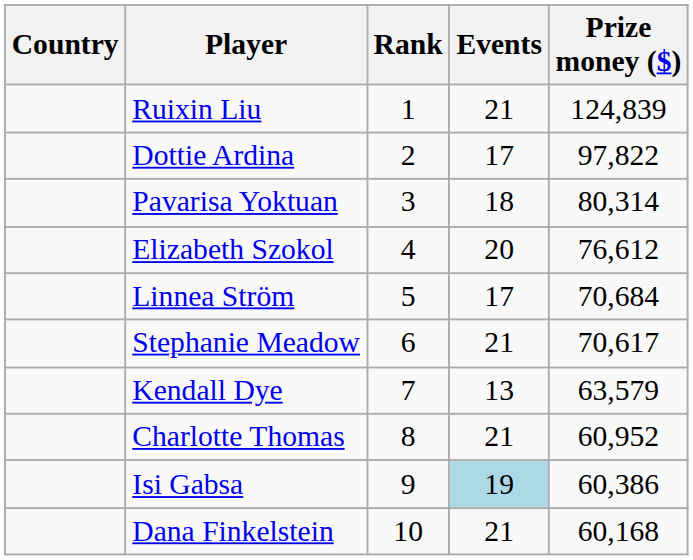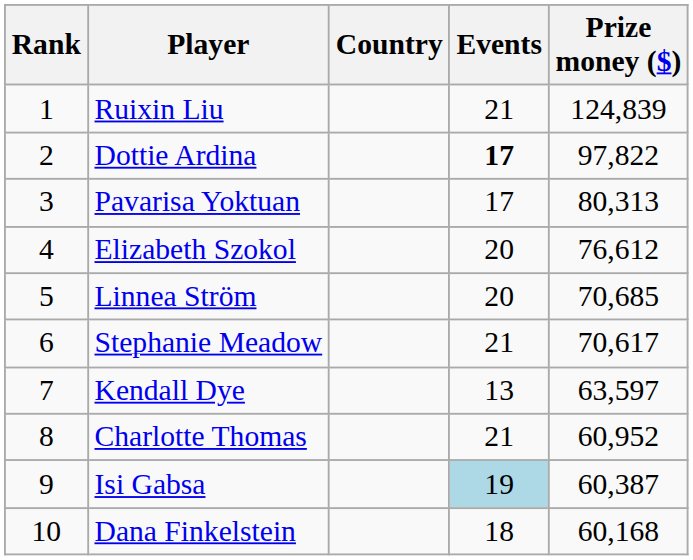 <table class="wikitable" style="text-align:center">
 <tr>
+<th>Rank</th>
+<th>Player</th>
 <th>Country</th>
-<th>Player</th>
-<th>Rank</th>
 <th>Events</th>
 <th>Prize <br>money (<a href='#'>$</a>)</th>
 </tr>
 <tr>
+<td>1</td>
+<td align=left><a href='#'>Ruixin Liu</a></td>
 <td align=left></td>
-<td align=left><a href='#'>Ruixin Liu</a></td>
-<td>1</td>
 <td>21</td>
 <td>124,839</td>
 </tr>
 <tr>
+<td>2</td>
+<td align=left><a href='#'>Dottie Ardina</a></td>
 <td align=left></td>
-<td align=left><a href='#'>Dottie Ardina</a></td>
-<td>2</td>
-<td>17</td>
+<td><strong>17</strong></td>
 <td>97,822</td>
 </tr>
 <tr>
+<td>3</td>
+<td align=left><a href='#'>Pavarisa Yoktuan</a></td>
 <td align=left></td>
-<td align=left><a href='#'>Pavarisa Yoktuan</a></td>
-<td>3</td>
-<td>18</td>
-<td>80,314</td>
+<td>17</td>
+<td>80,313</td>
 </tr>
 <tr>
+<td>4</td>
+<td align=left><a href='#'>Elizabeth Szokol</a></td>
 <td align=left></td>
-<td align=left><a href='#'>Elizabeth Szokol</a></td>
-<td>4</td>
 <td>20</td>
 <td>76,612</td>
 </tr>
 <tr>
+<td>5</td>
+<td align=left><a href='#'>Linnea Ström</a></td>
 <td align=left></td>
-<td align=left><a href='#'>Linnea Ström</a></td>
-<td>5</td>
-<td>17</td>
-<td>70,684</td>
+<td>20</td>
+<td>70,685</td>
 </tr>
 <tr>
+<td>6</td>
+<td align=left><a href='#'>Stephanie Meadow</a></td>
 <td align=left></td>
-<td align=left><a href='#'>Stephanie Meadow</a></td>
-<td>6</td>
 <td>21</td>
 <td>70,617</td>
 </tr>
 <tr>
+<td>7</td>
+<td align=left><a href='#'>Kendall Dye</a></td>
 <td align=left></td>
-<td align=left><a href='#'>Kendall Dye</a></td>
-<td>7</td>
 <td>13</td>
-<td>63,579</td>
+<td>63,597</td>
 </tr>
 <tr>
+<td>8</td>
+<td align=left><a href='#'>Charlotte Thomas</a></td>
 <td align=left></td>
-<td align=left><a href='#'>Charlotte Thomas</a></td>
-<td>8</td>
 <td>21</td>
 <td>60,952</td>
 </tr>
 <tr>
+<td>9</td>
+<td align=left><a href='#'>Isi Gabsa</a></td>
 <td align=left></td>
-<td align=left><a href='#'>Isi Gabsa</a></td>
-<td>9</td>
 <td style="background: lightblue;">19</td>
-<td>60,386</td>
+<td>60,387</td>
 </tr>
 <tr>
+<td>10</td>
+<td align=left><a href='#'>Dana Finkelstein</a></td>
 <td align=left></td>
-<td align=left><a href='#'>Dana Finkelstein</a></td>
-<td>10</td>
-<td>21</td>
+<td>18</td>
 <td>60,168</td>
 </tr>
 </table>
